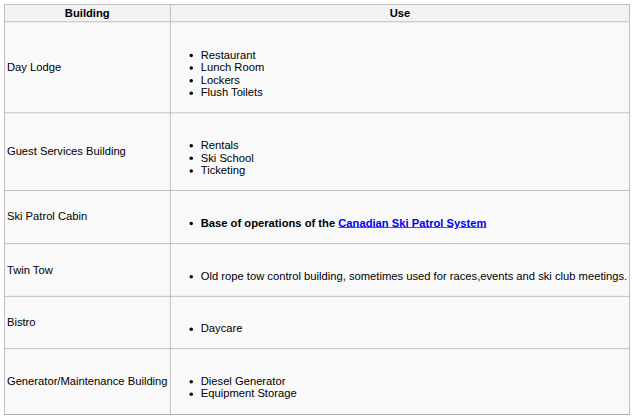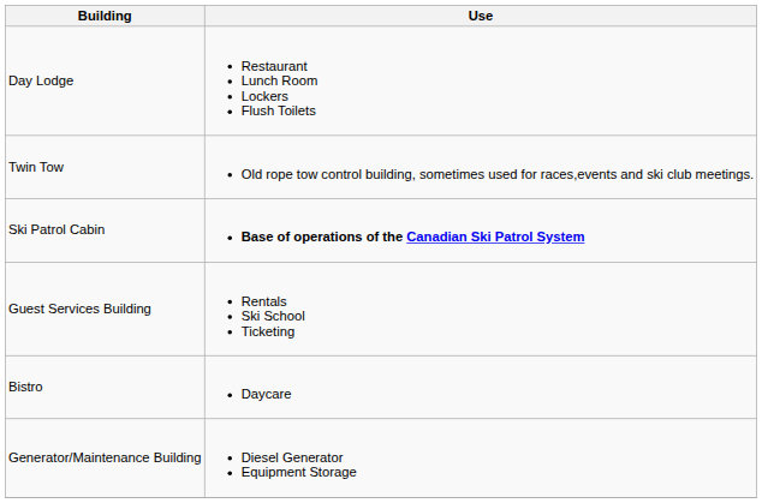 <table class="wikitable">
 <tr>
 <th>Building</th>
 <th>Use</th>
 </tr>
 <tr>
 <td>Day Lodge</td>
 <td><br><ul><li>Restaurant</li><li>Lunch Room</li><li>Lockers</li><li>Flush Toilets</li></ul></td>
 </tr>
 <tr>
-<td>Guest Services Building</td>
-<td><br><ul><li>Rentals</li><li>Ski School</li><li>Ticketing</li></ul></td>
+<td>Twin Tow</td>
+<td><br><ul><li>Old rope tow control building, sometimes used for races,events and ski club meetings.</li></ul></td>
 </tr>
 <tr>
 <td>Ski Patrol Cabin</td>
 <td><strong><br><ul><li>Base of operations of the <a href='#'>Canadian Ski Patrol System</a></li></ul></strong></td>
 </tr>
 <tr>
-<td>Twin Tow</td>
-<td><br><ul><li>Old rope tow control building, sometimes used for races,events and ski club meetings.</li></ul></td>
+<td>Guest Services Building</td>
+<td><br><ul><li>Rentals</li><li>Ski School</li><li>Ticketing</li></ul></td>
 </tr>
 <tr>
 <td>Bistro</td>
 <td><br><ul><li>Daycare</li></ul></td>
 </tr>
 <tr>
 <td>Generator/Maintenance Building</td>
 <td><br><ul><li>Diesel Generator</li><li>Equipment Storage</li></ul></td>
 </tr>
 <tr>
 </tr>
 </table>
